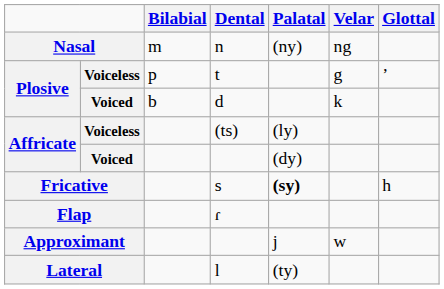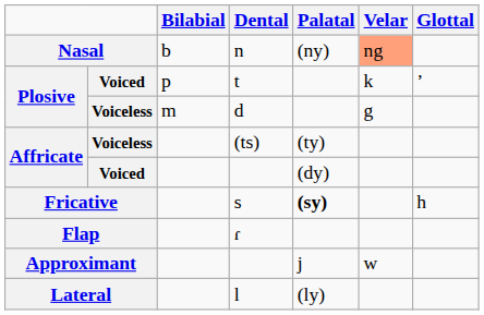 <table class="wikitable">
 <tr>
 <td colspan=2></td>
 <th><a href='#'>Bilabial</a></th>
 <th><a href='#'>Dental</a></th>
 <th><a href='#'>Palatal</a></th>
 <th><a href='#'>Velar</a></th>
 <th><a href='#'>Glottal</a></th>
 </tr>
 <tr>
 <th colspan=2><a href='#'>Nasal</a></th>
-<td>m</td>
+<td>b</td>
 <td>n</td>
 <td>(ny) </td>
-<td>ng </td>
+<td style="background: lightsalmon;">ng </td>
 <td></td>
 </tr>
 <tr>
 <th rowspan=2><a href='#'>Plosive</a></th>
-<th><small>Voiceless</small></th>
+<th><small>Voiced</small></th>
 <td>p</td>
 <td>t</td>
 <td></td>
-<td>g</td>
+<td>k</td>
 <td>’ </td>
 </tr>
 <tr>
-<th><small>Voiced</small></th>
-<td>b</td>
+<th><small>Voiceless</small></th>
+<td>m</td>
 <td>d</td>
 <td></td>
-<td>k</td>
+<td>g</td>
 <td></td>
 </tr>
 <tr>
 <th rowspan=2><a href='#'>Affricate</a></th>
 <th><small>Voiceless</small></th>
 <td></td>
 <td>(ts)</td>
-<td>(ly) </td>
+<td>(ty) </td>
 <td></td>
 <td></td>
 </tr>
 <tr>
 <th><small>Voiced</small></th>
 <td></td>
 <td></td>
 <td>(dy) </td>
 <td></td>
 <td></td>
 </tr>
 <tr>
 <th colspan=2><a href='#'>Fricative</a></th>
 <td></td>
 <td>s</td>
 <td><strong>(sy) </strong></td>
 <td></td>
 <td>h</td>
 </tr>
 <tr>
 <th colspan=2><a href='#'>Flap</a></th>
 <td></td>
 <td>ɾ</td>
 <td></td>
 <td></td>
 <td></td>
 </tr>
 <tr>
 <th colspan=2><a href='#'>Approximant</a></th>
 <td></td>
 <td></td>
 <td>j</td>
 <td>w</td>
 <td></td>
 </tr>
 <tr>
 <th colspan=2><a href='#'>Lateral</a></th>
 <td></td>
 <td>l</td>
-<td>(ty) </td>
+<td>(ly) </td>
 <td></td>
 <td></td>
 </tr>
 </table>
